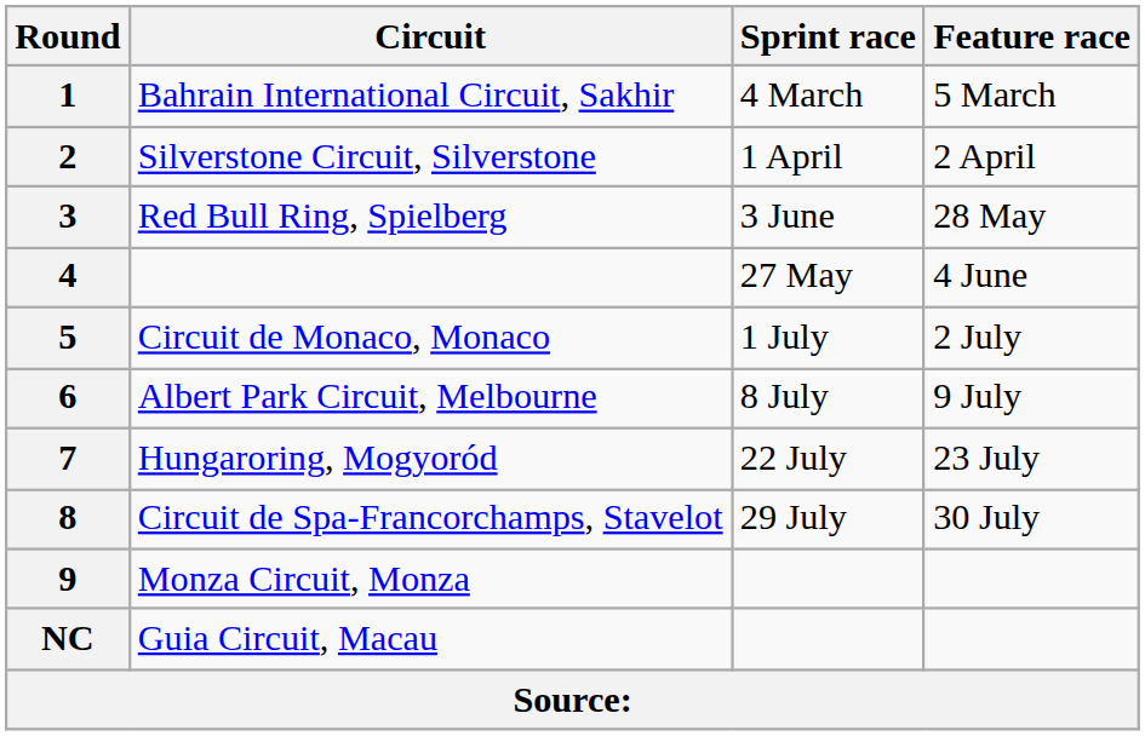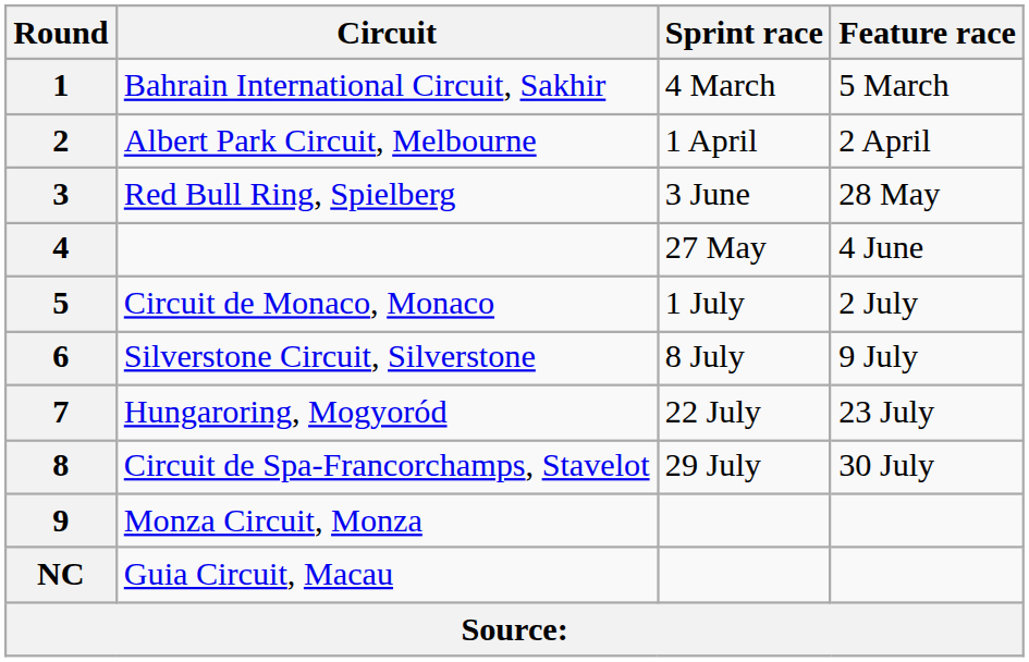 <table class="wikitable" style="font-size:85%;">
 <tr>
 <th>Round</th>
 <th>Circuit</th>
 <th nowrap="">Sprint race</th>
 <th nowrap="">Feature race</th>
 </tr>
 <tr>
 <th>1</th>
 <td> <a href='#'>Bahrain International Circuit</a>, <a href='#'>Sakhir</a></td>
 <td>4 March</td>
 <td>5 March</td>
 </tr>
 <tr>
 <th>2</th>
-<td nowrap=""> <a href='#'>Silverstone Circuit</a>, <a href='#'>Silverstone</a></td>
+<td> <a href='#'>Albert Park Circuit</a>, <a href='#'>Melbourne</a></td>
 <td>1 April</td>
 <td>2 April</td>
 </tr>
 <tr>
 <th>3</th>
 <td nowrap=""> <a href='#'>Red Bull Ring</a>, <a href='#'>Spielberg</a></td>
 <td>3 June</td>
 <td>28 May</td>
 </tr>
 <tr>
 <th>4</th>
 <td></td>
 <td>27 May</td>
 <td>4 June</td>
 </tr>
 <tr>
 <th>5</th>
 <td> <a href='#'>Circuit de Monaco</a>, <a href='#'>Monaco</a></td>
 <td>1 July</td>
 <td>2 July</td>
 </tr>
 <tr>
 <th>6</th>
-<td> <a href='#'>Albert Park Circuit</a>, <a href='#'>Melbourne</a></td>
+<td nowrap=""> <a href='#'>Silverstone Circuit</a>, <a href='#'>Silverstone</a></td>
 <td>8 July</td>
 <td>9 July</td>
 </tr>
 <tr>
 <th>7</th>
 <td nowrap=""> <a href='#'>Hungaroring</a>, <a href='#'>Mogyoród</a></td>
 <td>22 July</td>
 <td>23 July</td>
 </tr>
 <tr>
 <th>8</th>
 <td nowrap=""> <a href='#'>Circuit de Spa-Francorchamps</a>, <a href='#'>Stavelot</a></td>
 <td>29 July</td>
 <td>30 July</td>
 </tr>
 <tr>
 <th>9</th>
 <td nowrap=""> <a href='#'>Monza Circuit</a>, <a href='#'>Monza</a></td>
 <td></td>
 <td></td>
 </tr>
 <tr>
 <th>NC</th>
 <td nowrap=""> <a href='#'>Guia Circuit</a>, <a href='#'>Macau</a></td>
 <td></td>
 <td></td>
 </tr>
 <tr>
 <th colspan="4">Source:</th>
 </tr>
 </table>
